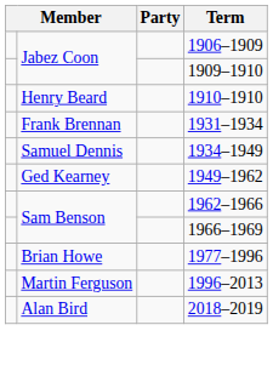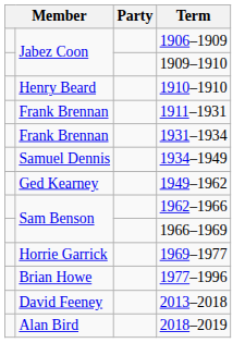 <table class="wikitable">
 <tr>
 <th colspan="2">Member</th>
 <th>Party</th>
 <th>Term</th>
 </tr>
 <tr>
 <td> </td>
 <td rowspan="2"><a href='#'>Jabez Coon</a></td>
 <td></td>
 <td><a href='#'>1906</a>–1909</td>
 </tr>
 <tr>
 <td> </td>
 <td></td>
 <td>1909–1910</td>
 </tr>
 <tr>
 <td> </td>
 <td><a href='#'>Henry Beard</a></td>
 <td></td>
 <td><a href='#'>1910</a>–1910</td>
+</tr>
+<tr>
+<td> </td>
+<td><a href='#'>Frank Brennan</a></td>
+<td></td>
+<td><a href='#'>1911</a>–1931</td>
 </tr>
 <tr>
 <td> </td>
 <td><a href='#'>Frank Brennan</a></td>
 <td></td>
 <td><a href='#'>1931</a>–1934</td>
 </tr>
 <tr>
 <td> </td>
 <td><a href='#'>Samuel Dennis</a></td>
 <td></td>
 <td><a href='#'>1934</a>–1949</td>
 </tr>
 <tr>
 <td> </td>
 <td><a href='#'>Ged Kearney</a></td>
 <td></td>
 <td><a href='#'>1949</a>–1962</td>
 </tr>
 <tr>
 <td> </td>
 <td rowspan="2"><a href='#'>Sam Benson</a></td>
 <td></td>
 <td><a href='#'>1962</a>–1966</td>
 </tr>
 <tr>
 <td> </td>
 <td></td>
 <td>1966–1969</td>
 </tr>
 <tr>
 <td> </td>
+<td><a href='#'>Horrie Garrick</a></td>
+<td></td>
+<td><a href='#'>1969</a>–1977</td>
+</tr>
+<tr>
+<td> </td>
 <td><a href='#'>Brian Howe</a></td>
 <td></td>
 <td><a href='#'>1977</a>–1996</td>
 </tr>
 <tr>
 <td> </td>
-<td><a href='#'>Martin Ferguson</a></td>
+<td><a href='#'>David Feeney</a></td>
 <td></td>
-<td><a href='#'>1996</a>–2013</td>
+<td><a href='#'>2013</a>–2018</td>
 </tr>
 <tr>
 <td> </td>
 <td><a href='#'>Alan Bird</a></td>
 <td></td>
 <td><a href='#'>2018</a>–2019</td>
 </tr>
 </table>
